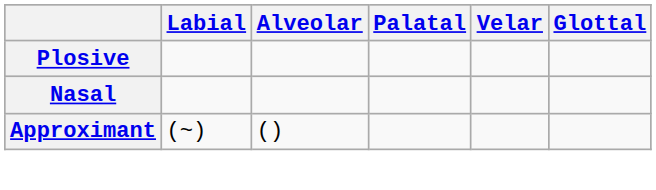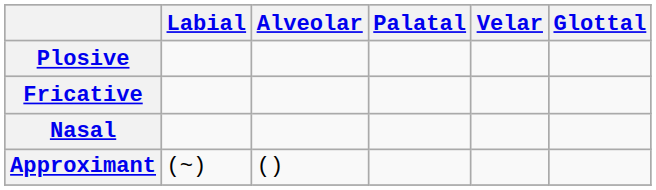 <table class="wikitable">
 <tr>
 <th></th>
 <th><a href='#'>Labial</a></th>
 <th><a href='#'>Alveolar</a></th>
 <th><a href='#'>Palatal</a></th>
 <th><a href='#'>Velar</a></th>
 <th><a href='#'>Glottal</a></th>
 </tr>
 <tr>
 <th><a href='#'>Plosive</a></th>
 <td> </td>
 <td> </td>
 <td></td>
 <td> </td>
 <td> </td>
 </tr>
 <tr>
+<th><a href='#'>Fricative</a></th>
+<td> </td>
+<td></td>
+<td></td>
+<td></td>
+<td></td>
+</tr>
+<tr>
 <th><a href='#'>Nasal</a></th>
 <td></td>
 <td></td>
 <td></td>
 <td></td>
 <td></td>
 </tr>
 <tr>
 <th><a href='#'>Approximant</a></th>
 <td>(~) </td>
 <td>()</td>
 <td> </td>
 <td></td>
 <td></td>
 </tr>
 </table>
